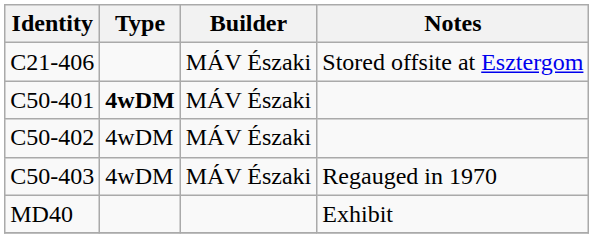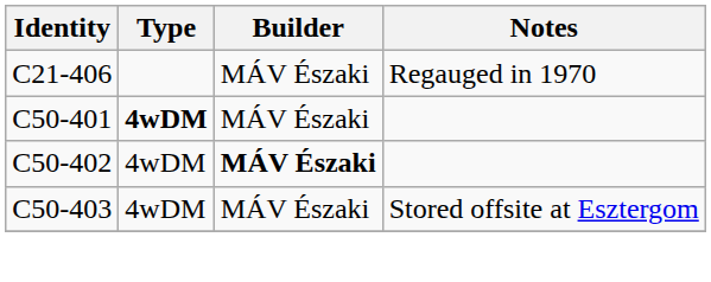 <table class="wikitable sortable">
 <tr>
 <th>Identity</th>
 <th>Type</th>
 <th>Builder</th>
 <th>Notes</th>
 </tr>
 <tr>
 <td>C21-406</td>
 <td></td>
 <td>MÁV Északi</td>
-<td>Stored offsite at <a href='#'>Esztergom</a></td>
+<td>Regauged in 1970</td>
 </tr>
 <tr>
 <td>C50-401</td>
 <td><strong>4wDM</strong></td>
 <td>MÁV Északi</td>
 <td></td>
 </tr>
 <tr>
 <td>C50-402</td>
 <td>4wDM</td>
-<td>MÁV Északi</td>
+<td><strong>MÁV Északi</strong></td>
 <td></td>
 </tr>
 <tr>
 <td>C50-403</td>
 <td>4wDM</td>
 <td>MÁV Északi</td>
-<td>Regauged in 1970</td>
-</tr>
-<tr>
-<td>MD40</td>
-<td></td>
-<td></td>
-<td>Exhibit</td>
+<td>Stored offsite at <a href='#'>Esztergom</a></td>
 </tr>
 <tr>
 </tr>
 </table>
